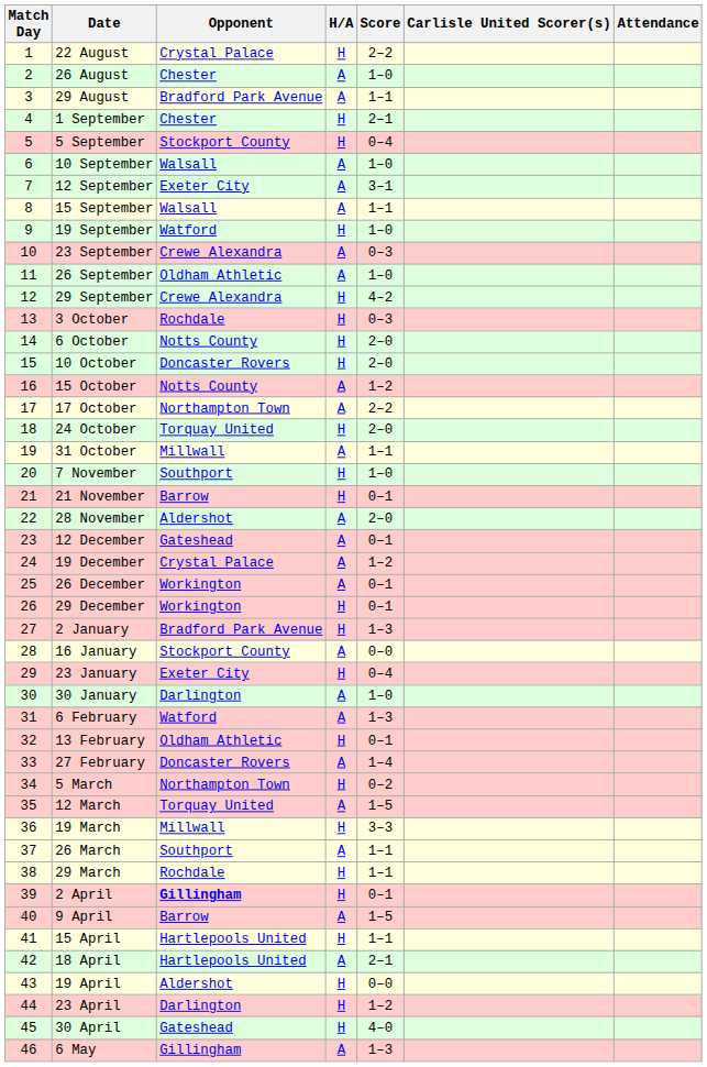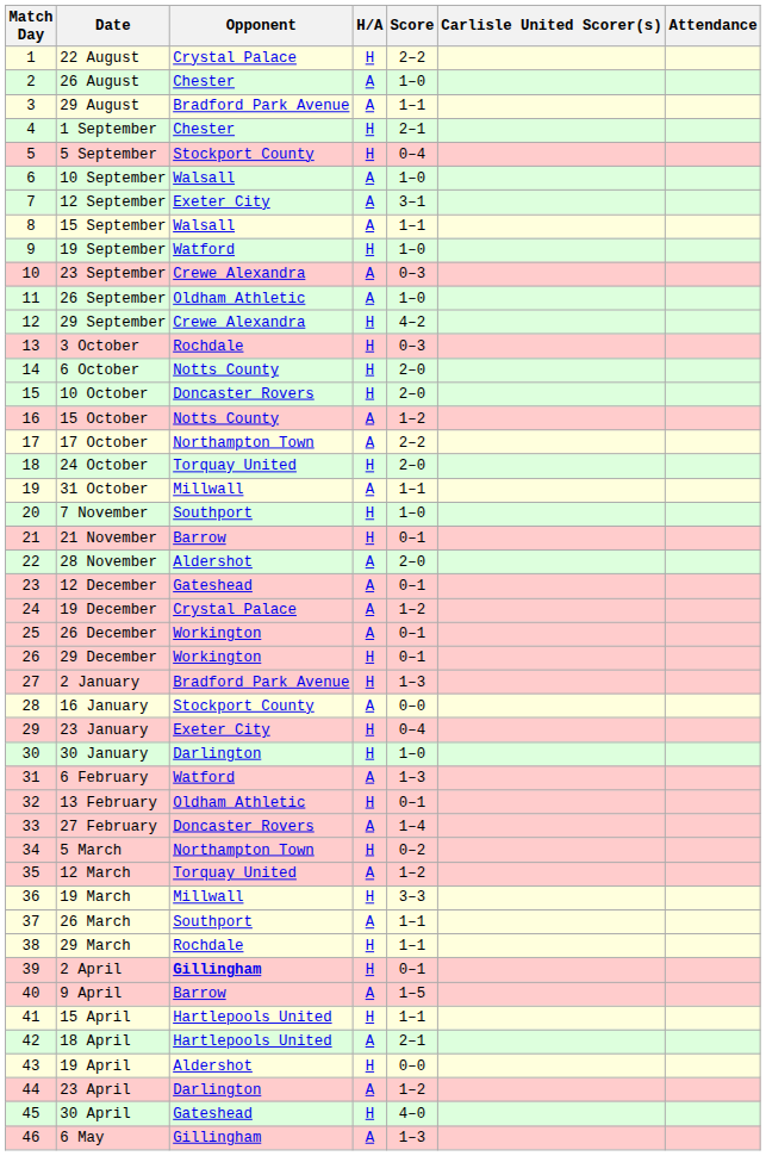 <table class="wikitable" style="text-align:center">
 <tr>
 <th>Match<br> Day</th>
 <th>Date</th>
 <th>Opponent</th>
 <th>H/A</th>
 <th>Score</th>
 <th>Carlisle United Scorer(s)</th>
 <th>Attendance</th>
 </tr>
 <tr bgcolor=#ffffdd>
 <td>1</td>
 <td align=left>22 August</td>
 <td align=left><a href='#'>Crystal Palace</a></td>
 <td><a href='#'>H</a></td>
 <td>2–2</td>
 <td align=left></td>
 <td></td>
 </tr>
 <tr bgcolor=#ddffdd>
 <td>2</td>
 <td align=left>26 August</td>
 <td align=left><a href='#'>Chester</a></td>
 <td><a href='#'>A</a></td>
 <td>1–0</td>
 <td align=left></td>
 <td></td>
 </tr>
 <tr bgcolor=#ffffdd>
 <td>3</td>
 <td align=left>29 August</td>
 <td align=left><a href='#'>Bradford Park Avenue</a></td>
 <td><a href='#'>A</a></td>
 <td>1–1</td>
 <td align=left></td>
 <td></td>
 </tr>
 <tr bgcolor=#ddffdd>
 <td>4</td>
 <td align=left>1 September</td>
 <td align=left><a href='#'>Chester</a></td>
 <td><a href='#'>H</a></td>
 <td>2–1</td>
 <td align=left></td>
 <td></td>
 </tr>
 <tr bgcolor=#FFCCCC>
 <td>5</td>
 <td align=left>5 September</td>
 <td align=left><a href='#'>Stockport County</a></td>
 <td><a href='#'>H</a></td>
 <td>0–4</td>
 <td align=left></td>
 <td></td>
 </tr>
 <tr bgcolor=#ddffdd>
 <td>6</td>
 <td align=left>10 September</td>
 <td align=left><a href='#'>Walsall</a></td>
 <td><a href='#'>A</a></td>
 <td>1–0</td>
 <td align=left></td>
 <td></td>
 </tr>
 <tr bgcolor=#ddffdd>
 <td>7</td>
 <td align=left>12 September</td>
 <td align=left><a href='#'>Exeter City</a></td>
 <td><a href='#'>A</a></td>
 <td>3–1</td>
 <td align=left></td>
 <td></td>
 </tr>
 <tr bgcolor=#ffffdd>
 <td>8</td>
 <td align=left>15 September</td>
 <td align=left><a href='#'>Walsall</a></td>
 <td><a href='#'>A</a></td>
 <td>1–1</td>
 <td align=left></td>
 <td></td>
 </tr>
 <tr bgcolor=#ddffdd>
 <td>9</td>
 <td align=left>19 September</td>
 <td align=left><a href='#'>Watford</a></td>
 <td><a href='#'>H</a></td>
 <td>1–0</td>
 <td align=left></td>
 <td></td>
 </tr>
 <tr bgcolor=#FFCCCC>
 <td>10</td>
 <td align=left>23 September</td>
 <td align=left><a href='#'>Crewe Alexandra</a></td>
 <td><a href='#'>A</a></td>
 <td>0–3</td>
 <td align=left></td>
 <td></td>
 </tr>
 <tr bgcolor=#ddffdd>
 <td>11</td>
 <td align=left>26 September</td>
 <td align=left><a href='#'>Oldham Athletic</a></td>
 <td><a href='#'>A</a></td>
 <td>1–0</td>
 <td align=left></td>
 <td></td>
 </tr>
 <tr bgcolor=#ddffdd>
 <td>12</td>
 <td align=left>29 September</td>
 <td align=left><a href='#'>Crewe Alexandra</a></td>
 <td><a href='#'>H</a></td>
 <td>4–2</td>
 <td align=left></td>
 <td></td>
 </tr>
 <tr bgcolor=#FFCCCC>
 <td>13</td>
 <td align=left>3 October</td>
 <td align=left><a href='#'>Rochdale</a></td>
 <td><a href='#'>H</a></td>
 <td>0–3</td>
 <td align=left></td>
 <td></td>
 </tr>
 <tr bgcolor=#ddffdd>
 <td>14</td>
 <td align=left>6 October</td>
 <td align=left><a href='#'>Notts County</a></td>
 <td><a href='#'>H</a></td>
 <td>2–0</td>
 <td align=left></td>
 <td></td>
 </tr>
 <tr bgcolor=#ddffdd>
 <td>15</td>
 <td align=left>10 October</td>
 <td align=left><a href='#'>Doncaster Rovers</a></td>
 <td><a href='#'>H</a></td>
 <td>2–0</td>
 <td align=left></td>
 <td></td>
 </tr>
 <tr bgcolor=#FFCCCC>
 <td>16</td>
 <td align=left>15 October</td>
 <td align=left><a href='#'>Notts County</a></td>
 <td><a href='#'>A</a></td>
 <td>1–2</td>
 <td align=left></td>
 <td></td>
 </tr>
 <tr bgcolor=#ffffdd>
 <td>17</td>
 <td align=left>17 October</td>
 <td align=left><a href='#'>Northampton Town</a></td>
 <td><a href='#'>A</a></td>
 <td>2–2</td>
 <td align=left></td>
 <td></td>
 </tr>
 <tr bgcolor=#ddffdd>
 <td>18</td>
 <td align=left>24 October</td>
 <td align=left><a href='#'>Torquay United</a></td>
 <td><a href='#'>H</a></td>
 <td>2–0</td>
 <td align=left></td>
 <td></td>
 </tr>
 <tr bgcolor=#ffffdd>
 <td>19</td>
 <td align=left>31 October</td>
 <td align=left><a href='#'>Millwall</a></td>
 <td><a href='#'>A</a></td>
 <td>1–1</td>
 <td align=left></td>
 <td></td>
 </tr>
 <tr bgcolor=#ddffdd>
 <td>20</td>
 <td align=left>7 November</td>
 <td align=left><a href='#'>Southport</a></td>
 <td><a href='#'>H</a></td>
 <td>1–0</td>
 <td align=left></td>
 <td></td>
 </tr>
 <tr bgcolor=#FFCCCC>
 <td>21</td>
 <td align=left>21 November</td>
 <td align=left><a href='#'>Barrow</a></td>
 <td><a href='#'>H</a></td>
 <td>0–1</td>
 <td align=left></td>
 <td></td>
 </tr>
 <tr bgcolor=#ddffdd>
 <td>22</td>
 <td align=left>28 November</td>
 <td align=left><a href='#'>Aldershot</a></td>
 <td><a href='#'>A</a></td>
 <td>2–0</td>
 <td align=left></td>
 <td></td>
 </tr>
 <tr bgcolor=#FFCCCC>
 <td>23</td>
 <td align=left>12 December</td>
 <td align=left><a href='#'>Gateshead</a></td>
 <td><a href='#'>A</a></td>
 <td>0–1</td>
 <td align=left></td>
 <td></td>
 </tr>
 <tr bgcolor=#FFCCCC>
 <td>24</td>
 <td align=left>19 December</td>
 <td align=left><a href='#'>Crystal Palace</a></td>
 <td><a href='#'>A</a></td>
 <td>1–2</td>
 <td align=left></td>
 <td></td>
 </tr>
 <tr bgcolor=#FFCCCC>
 <td>25</td>
 <td align=left>26 December</td>
 <td align=left><a href='#'>Workington</a></td>
 <td><a href='#'>A</a></td>
 <td>0–1</td>
 <td align=left></td>
 <td></td>
 </tr>
 <tr bgcolor=#FFCCCC>
 <td>26</td>
 <td align=left>29 December</td>
 <td align=left><a href='#'>Workington</a></td>
 <td><a href='#'>H</a></td>
 <td>0–1</td>
 <td align=left></td>
 <td></td>
 </tr>
 <tr bgcolor=#FFCCCC>
 <td>27</td>
 <td align=left>2 January</td>
 <td align=left><a href='#'>Bradford Park Avenue</a></td>
 <td><a href='#'>H</a></td>
 <td>1–3</td>
 <td align=left></td>
 <td></td>
 </tr>
 <tr bgcolor=#ffffdd>
 <td>28</td>
 <td align=left>16 January</td>
 <td align=left><a href='#'>Stockport County</a></td>
 <td><a href='#'>A</a></td>
 <td>0–0</td>
 <td align=left></td>
 <td></td>
 </tr>
 <tr bgcolor=#FFCCCC>
 <td>29</td>
 <td align=left>23 January</td>
 <td align=left><a href='#'>Exeter City</a></td>
 <td><a href='#'>H</a></td>
 <td>0–4</td>
 <td align=left></td>
 <td></td>
 </tr>
 <tr bgcolor=#ddffdd>
 <td>30</td>
 <td align=left>30 January</td>
 <td align=left><a href='#'>Darlington</a></td>
-<td><a href='#'>A</a></td>
+<td><a href='#'>H</a></td>
 <td>1–0</td>
 <td align=left></td>
 <td></td>
 </tr>
 <tr bgcolor=#FFCCCC>
 <td>31</td>
 <td align=left>6 February</td>
 <td align=left><a href='#'>Watford</a></td>
 <td><a href='#'>A</a></td>
 <td>1–3</td>
 <td align=left></td>
 <td></td>
 </tr>
 <tr bgcolor=#FFCCCC>
 <td>32</td>
 <td align=left>13 February</td>
 <td align=left><a href='#'>Oldham Athletic</a></td>
 <td><a href='#'>H</a></td>
 <td>0–1</td>
 <td align=left></td>
 <td></td>
 </tr>
 <tr bgcolor=#FFCCCC>
 <td>33</td>
 <td align=left>27 February</td>
 <td align=left><a href='#'>Doncaster Rovers</a></td>
 <td><a href='#'>A</a></td>
 <td>1–4</td>
 <td align=left></td>
 <td></td>
 </tr>
 <tr bgcolor=#FFCCCC>
 <td>34</td>
 <td align=left>5 March</td>
 <td align=left><a href='#'>Northampton Town</a></td>
 <td><a href='#'>H</a></td>
 <td>0–2</td>
 <td align=left></td>
 <td></td>
 </tr>
 <tr bgcolor=#FFCCCC>
 <td>35</td>
 <td align=left>12 March</td>
 <td align=left><a href='#'>Torquay United</a></td>
 <td><a href='#'>A</a></td>
-<td>1–5</td>
+<td>1–2</td>
 <td align=left></td>
 <td></td>
 </tr>
 <tr bgcolor=#ffffdd>
 <td>36</td>
 <td align=left>19 March</td>
 <td align=left><a href='#'>Millwall</a></td>
 <td><a href='#'>H</a></td>
 <td>3–3</td>
 <td align=left></td>
 <td></td>
 </tr>
 <tr bgcolor=#ffffdd>
 <td>37</td>
 <td align=left>26 March</td>
 <td align=left><a href='#'>Southport</a></td>
 <td><a href='#'>A</a></td>
 <td>1–1</td>
 <td align=left></td>
 <td></td>
 </tr>
 <tr bgcolor=#ffffdd>
 <td>38</td>
 <td align=left>29 March</td>
 <td align=left><a href='#'>Rochdale</a></td>
 <td><a href='#'>H</a></td>
 <td>1–1</td>
 <td align=left></td>
 <td></td>
 </tr>
 <tr bgcolor=#FFCCCC>
 <td>39</td>
 <td align=left>2 April</td>
 <td align=left><strong><a href='#'>Gillingham</a></strong></td>
 <td><a href='#'>H</a></td>
 <td>0–1</td>
 <td align=left></td>
 <td></td>
 </tr>
 <tr bgcolor=#FFCCCC>
 <td>40</td>
 <td align=left>9 April</td>
 <td align=left><a href='#'>Barrow</a></td>
 <td><a href='#'>A</a></td>
 <td>1–5</td>
 <td align=left></td>
 <td></td>
 </tr>
 <tr bgcolor=#ffffdd>
 <td>41</td>
 <td align=left>15 April</td>
 <td align=left><a href='#'>Hartlepools United</a></td>
 <td><a href='#'>H</a></td>
 <td>1–1</td>
 <td align=left></td>
 <td></td>
 </tr>
 <tr bgcolor=#ddffdd>
 <td>42</td>
 <td align=left>18 April</td>
 <td align=left><a href='#'>Hartlepools United</a></td>
 <td><a href='#'>A</a></td>
 <td>2–1</td>
 <td align=left></td>
 <td></td>
 </tr>
 <tr bgcolor=#ffffdd>
 <td>43</td>
 <td align=left>19 April</td>
 <td align=left><a href='#'>Aldershot</a></td>
 <td><a href='#'>H</a></td>
 <td>0–0</td>
 <td align=left></td>
 <td></td>
 </tr>
 <tr bgcolor=#FFCCCC>
 <td>44</td>
 <td align=left>23 April</td>
 <td align=left><a href='#'>Darlington</a></td>
-<td><a href='#'>H</a></td>
+<td><a href='#'>A</a></td>
 <td>1–2</td>
 <td align=left></td>
 <td></td>
 </tr>
 <tr bgcolor=#ddffdd>
 <td>45</td>
 <td align=left>30 April</td>
 <td align=left><a href='#'>Gateshead</a></td>
 <td><a href='#'>H</a></td>
 <td>4–0</td>
 <td align=left></td>
 <td></td>
 </tr>
 <tr bgcolor=#FFCCCC>
 <td>46</td>
 <td align=left>6 May</td>
 <td align=left><a href='#'>Gillingham</a></td>
 <td><a href='#'>A</a></td>
 <td>1–3</td>
 <td align=left></td>
 <td></td>
 </tr>
 </table>
